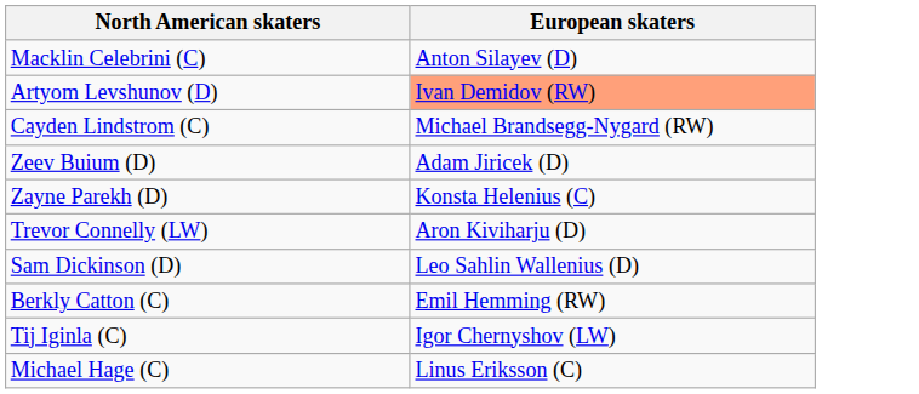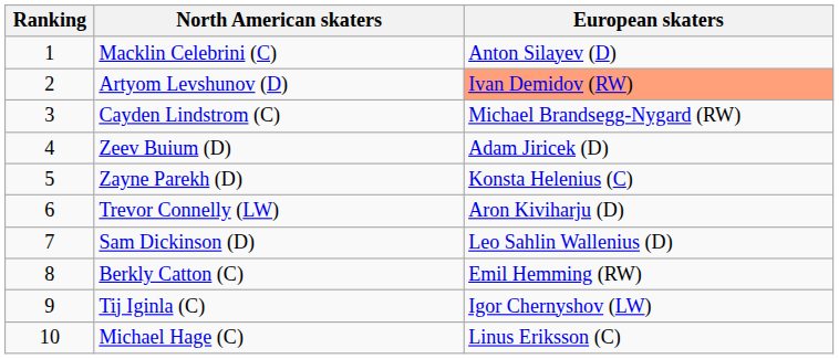 <table class="wikitable">
 <tr>
+<th style="width:4em;">Ranking</th>
 <th style="width:18em;">North American skaters</th>
 <th style="width:18em;">European skaters</th>
 </tr>
 <tr>
+<td style="text-align:center;">1</td>
 <td> <a href='#'>Macklin Celebrini</a> (<a href='#'>C</a>)</td>
 <td> <a href='#'>Anton Silayev</a> (<a href='#'>D</a>)</td>
 </tr>
 <tr>
+<td style="text-align:center;">2</td>
 <td> <a href='#'>Artyom Levshunov</a> (<a href='#'>D</a>)</td>
 <td style="background: lightsalmon;"> <a href='#'>Ivan Demidov</a> (<a href='#'>RW</a>)</td>
 </tr>
 <tr>
+<td style="text-align:center;">3</td>
 <td> <a href='#'>Cayden Lindstrom</a> (C)</td>
 <td> <a href='#'>Michael Brandsegg-Nygard</a> (RW)</td>
 </tr>
 <tr>
+<td style="text-align:center;">4</td>
 <td> <a href='#'>Zeev Buium</a> (D)</td>
 <td> <a href='#'>Adam Jiricek</a> (D)</td>
 </tr>
 <tr>
+<td style="text-align:center;">5</td>
 <td> <a href='#'>Zayne Parekh</a> (D)</td>
 <td> <a href='#'>Konsta Helenius</a> (<a href='#'>C</a>)</td>
 </tr>
 <tr>
+<td style="text-align:center;">6</td>
 <td> <a href='#'>Trevor Connelly</a> (<a href='#'>LW</a>)</td>
 <td> <a href='#'>Aron Kiviharju</a> (D)</td>
 </tr>
 <tr>
+<td style="text-align:center;">7</td>
 <td> <a href='#'>Sam Dickinson</a> (D)</td>
 <td> <a href='#'>Leo Sahlin Wallenius</a> (D)</td>
 </tr>
 <tr>
+<td style="text-align:center;">8</td>
 <td> <a href='#'>Berkly Catton</a> (C)</td>
 <td> <a href='#'>Emil Hemming</a> (RW)</td>
 </tr>
 <tr>
+<td style="text-align:center;">9</td>
 <td> <a href='#'>Tij Iginla</a> (C)</td>
 <td> <a href='#'>Igor Chernyshov</a> (<a href='#'>LW</a>)</td>
 </tr>
 <tr>
+<td style="text-align:center;">10</td>
 <td> <a href='#'>Michael Hage</a> (C)</td>
 <td> <a href='#'>Linus Eriksson</a> (C)</td>
 </tr>
 </table>
